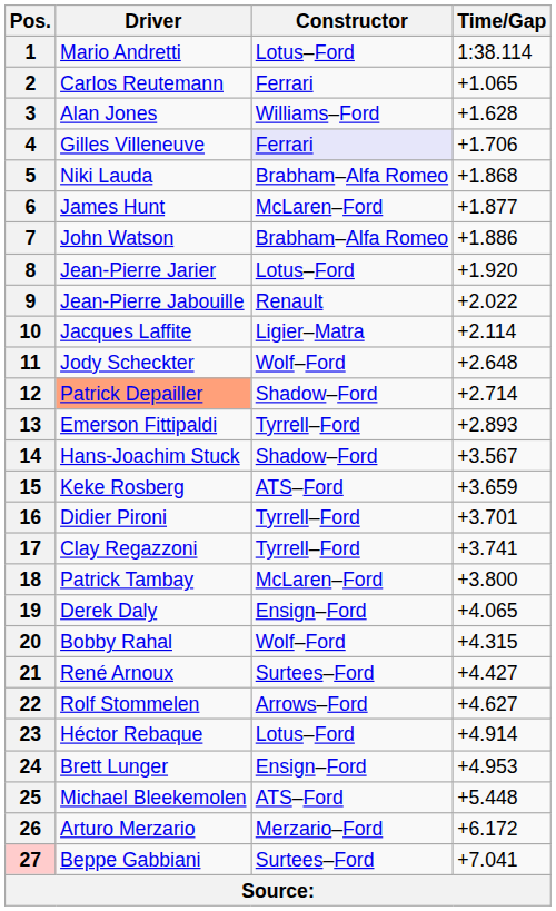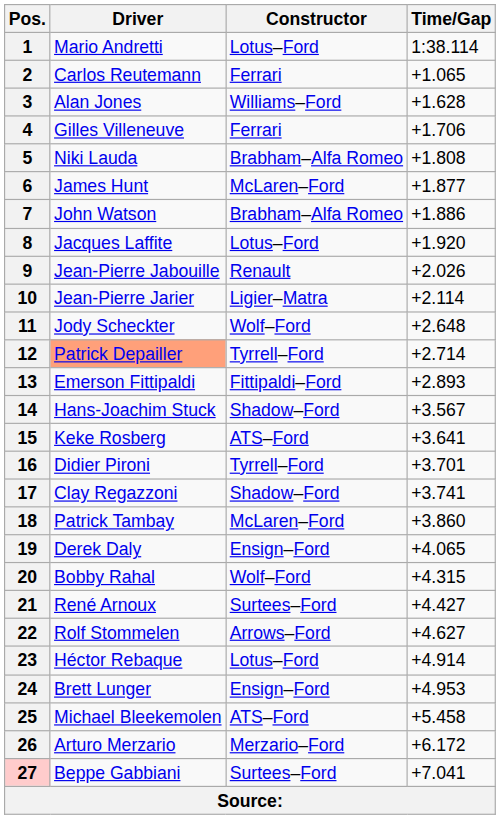 <table class="wikitable sortable" style="font-size:95%;">
 <tr>
 <th>Pos.</th>
 <th>Driver</th>
 <th>Constructor</th>
 <th>Time/Gap</th>
 </tr>
 <tr>
 <th>1</th>
 <td> <a href='#'>Mario Andretti</a></td>
 <td><a href='#'>Lotus</a>–<a href='#'>Ford</a></td>
 <td>1:38.114</td>
 </tr>
 <tr>
 <th>2</th>
 <td> <a href='#'>Carlos Reutemann</a></td>
 <td><a href='#'>Ferrari</a></td>
 <td>+1.065</td>
 </tr>
 <tr>
 <th>3</th>
 <td> <a href='#'>Alan Jones</a></td>
 <td><a href='#'>Williams</a>–<a href='#'>Ford</a></td>
 <td>+1.628</td>
 </tr>
 <tr>
 <th>4</th>
 <td> <a href='#'>Gilles Villeneuve</a></td>
-<td style="background: lavender;"><a href='#'>Ferrari</a></td>
+<td><a href='#'>Ferrari</a></td>
 <td>+1.706</td>
 </tr>
 <tr>
 <th>5</th>
 <td> <a href='#'>Niki Lauda</a></td>
 <td><a href='#'>Brabham</a>–<a href='#'>Alfa Romeo</a></td>
-<td>+1.868</td>
+<td>+1.808</td>
 </tr>
 <tr>
 <th>6</th>
 <td> <a href='#'>James Hunt</a></td>
 <td><a href='#'>McLaren</a>–<a href='#'>Ford</a></td>
 <td>+1.877</td>
 </tr>
 <tr>
 <th>7</th>
 <td> <a href='#'>John Watson</a></td>
 <td><a href='#'>Brabham</a>–<a href='#'>Alfa Romeo</a></td>
 <td>+1.886</td>
 </tr>
 <tr>
 <th>8</th>
-<td> <a href='#'>Jean-Pierre Jarier</a></td>
+<td> <a href='#'>Jacques Laffite</a></td>
 <td><a href='#'>Lotus</a>–<a href='#'>Ford</a></td>
 <td>+1.920</td>
 </tr>
 <tr>
 <th>9</th>
 <td> <a href='#'>Jean-Pierre Jabouille</a></td>
 <td><a href='#'>Renault</a></td>
-<td>+2.022</td>
+<td>+2.026</td>
 </tr>
 <tr>
 <th>10</th>
-<td> <a href='#'>Jacques Laffite</a></td>
+<td> <a href='#'>Jean-Pierre Jarier</a></td>
 <td><a href='#'>Ligier</a>–<a href='#'>Matra</a></td>
 <td>+2.114</td>
 </tr>
 <tr>
 <th>11</th>
 <td> <a href='#'>Jody Scheckter</a></td>
 <td><a href='#'>Wolf</a>–<a href='#'>Ford</a></td>
 <td>+2.648</td>
 </tr>
 <tr>
 <th>12</th>
 <td style="background: lightsalmon;"> <a href='#'>Patrick Depailler</a></td>
-<td><a href='#'>Shadow</a>–<a href='#'>Ford</a></td>
+<td><a href='#'>Tyrrell</a>–<a href='#'>Ford</a></td>
 <td>+2.714</td>
 </tr>
 <tr>
 <th>13</th>
 <td> <a href='#'>Emerson Fittipaldi</a></td>
-<td><a href='#'>Tyrrell</a>–<a href='#'>Ford</a></td>
+<td><a href='#'>Fittipaldi</a>–<a href='#'>Ford</a></td>
 <td>+2.893</td>
 </tr>
 <tr>
 <th>14</th>
 <td> <a href='#'>Hans-Joachim Stuck</a></td>
 <td><a href='#'>Shadow</a>–<a href='#'>Ford</a></td>
 <td>+3.567</td>
 </tr>
 <tr>
 <th>15</th>
 <td> <a href='#'>Keke Rosberg</a></td>
 <td><a href='#'>ATS</a>–<a href='#'>Ford</a></td>
-<td>+3.659</td>
+<td>+3.641</td>
 </tr>
 <tr>
 <th>16</th>
 <td> <a href='#'>Didier Pironi</a></td>
 <td><a href='#'>Tyrrell</a>–<a href='#'>Ford</a></td>
 <td>+3.701</td>
 </tr>
 <tr>
 <th>17</th>
 <td> <a href='#'>Clay Regazzoni</a></td>
-<td><a href='#'>Tyrrell</a>–<a href='#'>Ford</a></td>
+<td><a href='#'>Shadow</a>–<a href='#'>Ford</a></td>
 <td>+3.741</td>
 </tr>
 <tr>
 <th>18</th>
 <td> <a href='#'>Patrick Tambay</a></td>
 <td><a href='#'>McLaren</a>–<a href='#'>Ford</a></td>
-<td>+3.800</td>
+<td>+3.860</td>
 </tr>
 <tr>
 <th>19</th>
 <td> <a href='#'>Derek Daly</a></td>
 <td><a href='#'>Ensign</a>–<a href='#'>Ford</a></td>
 <td>+4.065</td>
 </tr>
 <tr>
 <th>20</th>
 <td> <a href='#'>Bobby Rahal</a></td>
 <td><a href='#'>Wolf</a>–<a href='#'>Ford</a></td>
 <td>+4.315</td>
 </tr>
 <tr>
 <th>21</th>
 <td> <a href='#'>René Arnoux</a></td>
 <td><a href='#'>Surtees</a>–<a href='#'>Ford</a></td>
 <td>+4.427</td>
 </tr>
 <tr>
 <th>22</th>
 <td> <a href='#'>Rolf Stommelen</a></td>
 <td><a href='#'>Arrows</a>–<a href='#'>Ford</a></td>
 <td>+4.627</td>
 </tr>
 <tr>
 <th>23</th>
 <td> <a href='#'>Héctor Rebaque</a></td>
 <td><a href='#'>Lotus</a>–<a href='#'>Ford</a></td>
 <td>+4.914</td>
 </tr>
 <tr>
 <th>24</th>
 <td> <a href='#'>Brett Lunger</a></td>
 <td><a href='#'>Ensign</a>–<a href='#'>Ford</a></td>
 <td>+4.953</td>
 </tr>
 <tr>
 <th>25</th>
 <td> <a href='#'>Michael Bleekemolen</a></td>
 <td><a href='#'>ATS</a>–<a href='#'>Ford</a></td>
-<td>+5.448</td>
+<td>+5.458</td>
 </tr>
 <tr>
 <th>26</th>
 <td> <a href='#'>Arturo Merzario</a></td>
 <td><a href='#'>Merzario</a>–<a href='#'>Ford</a></td>
 <td>+6.172</td>
 </tr>
 <tr>
 <th style="background:#ffcccc;">27</th>
 <td> <a href='#'>Beppe Gabbiani</a></td>
 <td><a href='#'>Surtees</a>–<a href='#'>Ford</a></td>
 <td>+7.041</td>
 </tr>
 <tr>
 <th colspan=4>Source:</th>
 </tr>
 </table>
